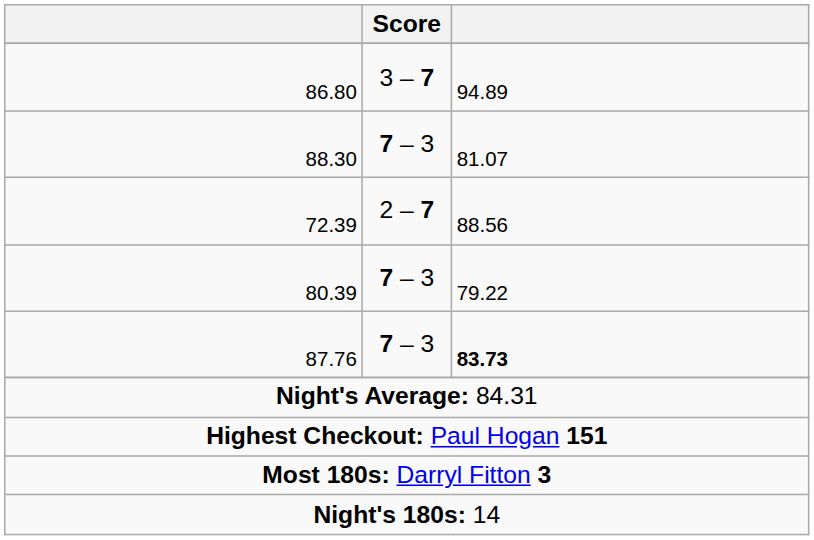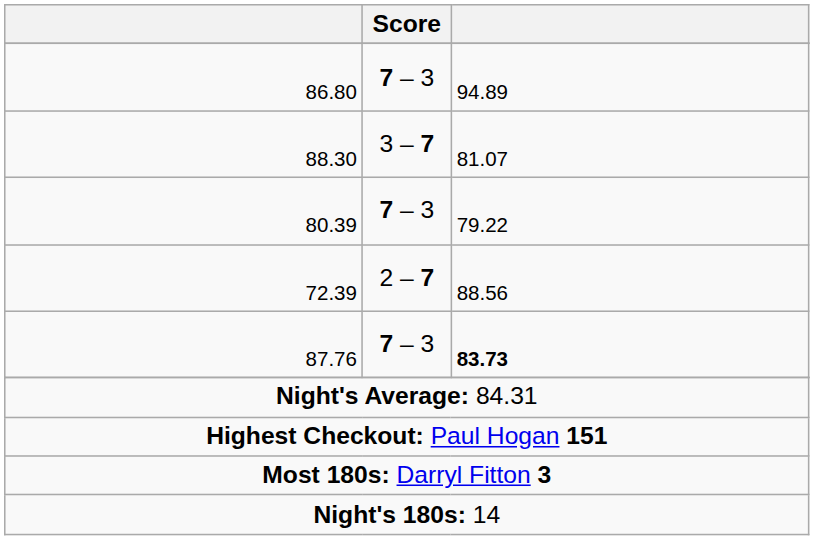 <table class="wikitable" style="text-align:center">
 <tr>
 <th width="225"></th>
 <th width="50">Score</th>
 <th width="225"></th>
 </tr>
 <tr align="center">
 </tr>
 <tr align="left">
 <td align="right"> <br> <small><span>86.80</span></small></td>
-<td align="center">3 – <strong>7</strong></td>
+<td align="center"><strong>7</strong> – 3</td>
 <td> <br> <small><span>94.89</span></small></td>
 </tr>
 <tr align="left">
 <td align="right"> <br> <small><span>88.30</span></small></td>
+<td align="center">3 – <strong>7</strong></td>
+<td> <br> <small><span>81.07</span></small></td>
+</tr>
+<tr align="left">
+<td align="right"> <br> <small><span>80.39</span></small></td>
 <td align="center"><strong>7</strong> – 3</td>
-<td> <br> <small><span>81.07</span></small></td>
+<td> <br> <small><span>79.22</span></small></td>
 </tr>
 <tr align="left">
 <td align="right"> <br> <small><span>72.39</span></small></td>
 <td align="center">2 – <strong>7</strong></td>
 <td> <br> <small><span>88.56</span></small></td>
-</tr>
-<tr align="left">
-<td align="right"> <br> <small><span>80.39</span></small></td>
-<td align="center"><strong>7</strong> – 3</td>
-<td> <br> <small><span>79.22</span></small></td>
 </tr>
 <tr align="left">
 <td align="right"> <br> <small><span>87.76</span></small></td>
 <td align="center"><strong>7</strong> – 3</td>
 <td><strong> <br> <small><span>83.73</span></small></strong></td>
 </tr>
 <tr align="center">
 </tr>
 <tr align="center">
 <td colspan="3"><strong>Night's Average:</strong> 84.31</td>
 </tr>
 <tr align="center">
 <td colspan="3"><strong>Highest Checkout:</strong>  <a href='#'>Paul Hogan</a> <strong>151</strong></td>
 </tr>
 <tr align="center">
 <td colspan="3"><strong>Most 180s:</strong>  <a href='#'>Darryl Fitton</a> <strong>3</strong></td>
 </tr>
 <tr align="center">
 <td colspan="3"><strong>Night's 180s:</strong> 14</td>
 </tr>
 </table>
